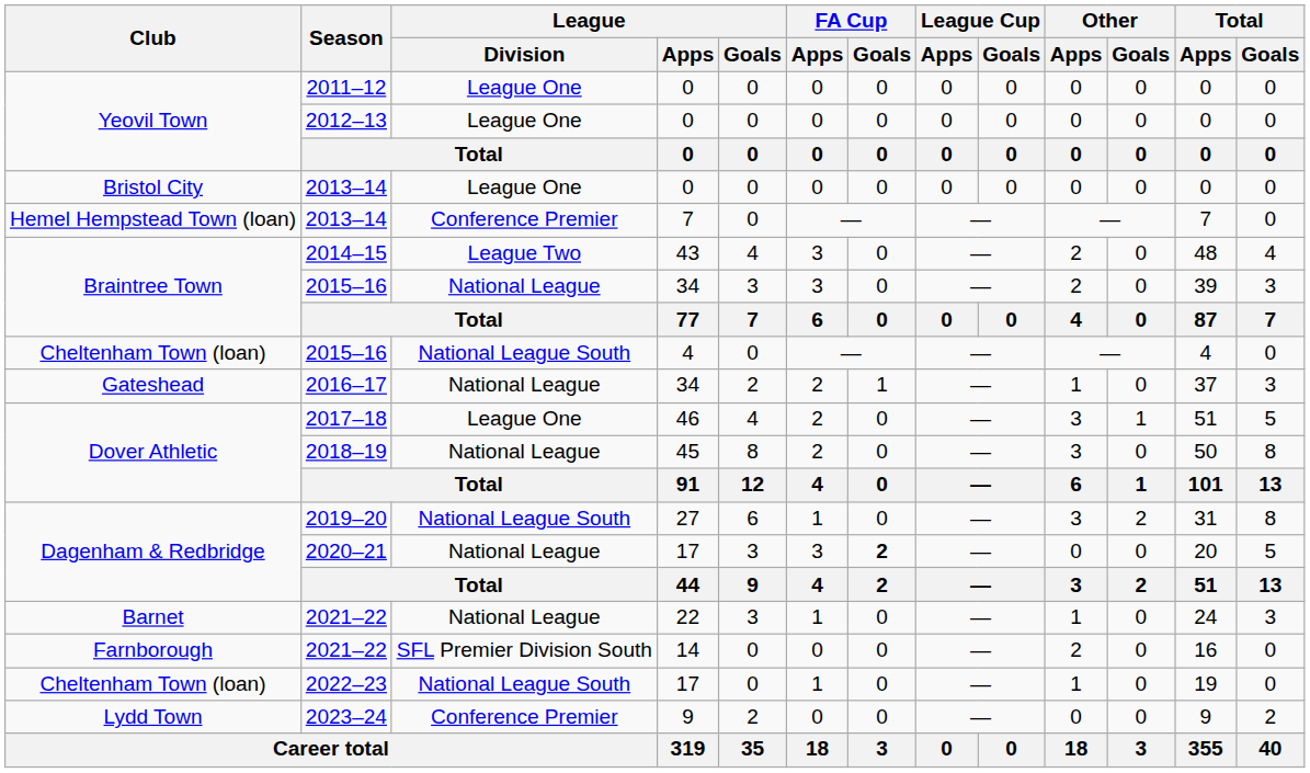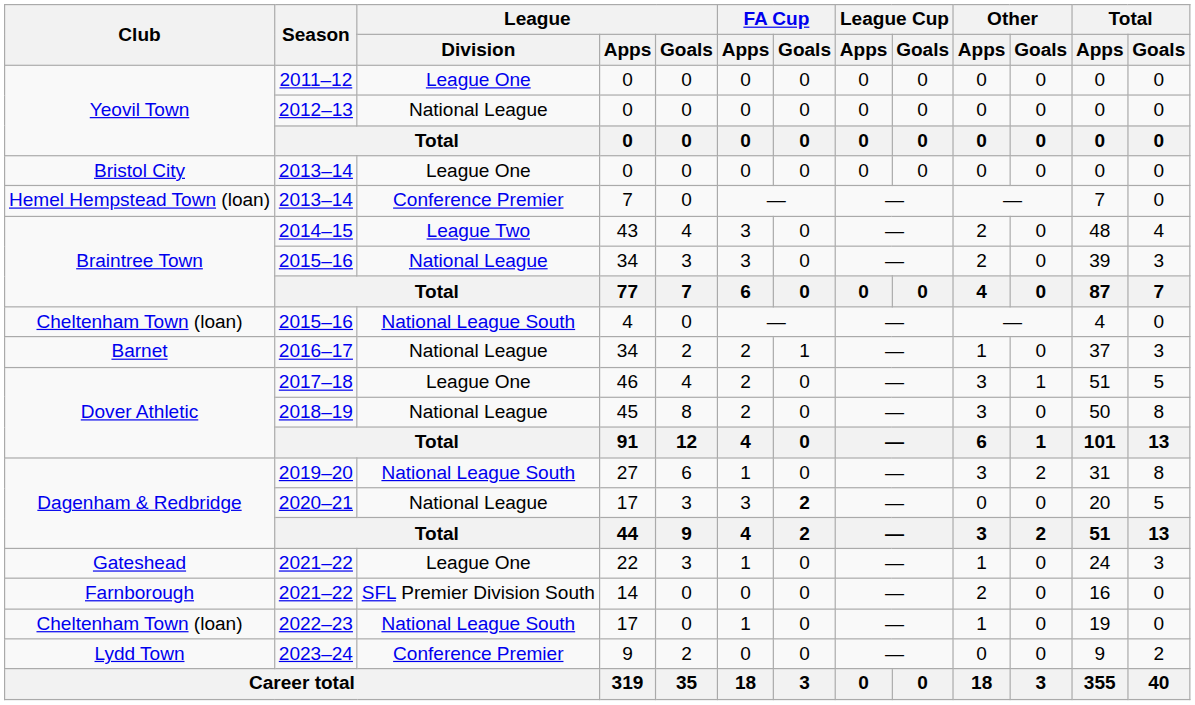 <table class=wikitable style=text-align:center>
 <tr>
 <th rowspan=2>Club</th>
 <th rowspan=2>Season</th>
 <th colspan=3>League</th>
 <th colspan=2><a href='#'>FA Cup</a></th>
 <th colspan=2>League Cup</th>
 <th colspan=2>Other</th>
 <th colspan=2>Total</th>
 </tr>
 <tr>
 <th>Division</th>
 <th>Apps</th>
 <th>Goals</th>
 <th>Apps</th>
 <th>Goals</th>
 <th>Apps</th>
 <th>Goals</th>
 <th>Apps</th>
 <th>Goals</th>
 <th>Apps</th>
 <th>Goals</th>
 </tr>
 <tr>
 <td rowspan=3><a href='#'>Yeovil Town</a></td>
 <td><a href='#'>2011–12</a></td>
 <td><a href='#'>League One</a></td>
 <td>0</td>
 <td>0</td>
 <td>0</td>
 <td>0</td>
 <td>0</td>
 <td>0</td>
 <td>0</td>
 <td>0</td>
 <td>0</td>
 <td>0</td>
 </tr>
 <tr>
 <td><a href='#'>2012–13</a></td>
-<td>League One</td>
+<td>National League</td>
 <td>0</td>
 <td>0</td>
 <td>0</td>
 <td>0</td>
 <td>0</td>
 <td>0</td>
 <td>0</td>
 <td>0</td>
 <td>0</td>
 <td>0</td>
 </tr>
 <tr>
 <th colspan=2>Total</th>
 <th>0</th>
 <th>0</th>
 <th>0</th>
 <th>0</th>
 <th>0</th>
 <th>0</th>
 <th>0</th>
 <th>0</th>
 <th>0</th>
 <th>0</th>
 </tr>
 <tr>
 <td><a href='#'>Bristol City</a></td>
 <td><a href='#'>2013–14</a></td>
 <td>League One</td>
 <td>0</td>
 <td>0</td>
 <td>0</td>
 <td>0</td>
 <td>0</td>
 <td>0</td>
 <td>0</td>
 <td>0</td>
 <td>0</td>
 <td>0</td>
 </tr>
 <tr>
 <td><a href='#'>Hemel Hempstead Town</a> (loan)</td>
 <td><a href='#'>2013–14</a></td>
 <td><a href='#'>Conference Premier</a></td>
 <td>7</td>
 <td>0</td>
 <td colspan=2>—</td>
 <td colspan=2>—</td>
 <td colspan=2>—</td>
 <td>7</td>
 <td>0</td>
 </tr>
 <tr>
 <td rowspan=3><a href='#'>Braintree Town</a></td>
 <td><a href='#'>2014–15</a></td>
 <td><a href='#'>League Two</a></td>
 <td>43</td>
 <td>4</td>
 <td>3</td>
 <td>0</td>
 <td colspan=2>—</td>
 <td>2</td>
 <td>0</td>
 <td>48</td>
 <td>4</td>
 </tr>
 <tr>
 <td><a href='#'>2015–16</a></td>
 <td><a href='#'>National League</a></td>
 <td>34</td>
 <td>3</td>
 <td>3</td>
 <td>0</td>
 <td colspan=2>—</td>
 <td>2</td>
 <td>0</td>
 <td>39</td>
 <td>3</td>
 </tr>
 <tr>
 <th colspan=2>Total</th>
 <th>77</th>
 <th>7</th>
 <th>6</th>
 <th>0</th>
 <th>0</th>
 <th>0</th>
 <th>4</th>
 <th>0</th>
 <th>87</th>
 <th>7</th>
 </tr>
 <tr>
 <td><a href='#'>Cheltenham Town</a> (loan)</td>
 <td><a href='#'>2015–16</a></td>
 <td><a href='#'>National League South</a></td>
 <td>4</td>
 <td>0</td>
 <td colspan=2>—</td>
 <td colspan=2>—</td>
 <td colspan=2>—</td>
 <td>4</td>
 <td>0</td>
 </tr>
 <tr>
-<td><a href='#'>Gateshead</a></td>
+<td rowspan=1><a href='#'>Barnet</a></td>
 <td><a href='#'>2016–17</a></td>
 <td>National League</td>
 <td>34</td>
 <td>2</td>
 <td>2</td>
 <td>1</td>
 <td colspan=2>—</td>
 <td>1</td>
 <td>0</td>
 <td>37</td>
 <td>3</td>
 </tr>
 <tr>
 <td rowspan=3><a href='#'>Dover Athletic</a></td>
 <td><a href='#'>2017–18</a></td>
 <td>League One</td>
 <td>46</td>
 <td>4</td>
 <td>2</td>
 <td>0</td>
 <td colspan=2>—</td>
 <td>3</td>
 <td>1</td>
 <td>51</td>
 <td>5</td>
 </tr>
 <tr>
 <td><a href='#'>2018–19</a></td>
 <td>National League</td>
 <td>45</td>
 <td>8</td>
 <td>2</td>
 <td>0</td>
 <td colspan=2>—</td>
 <td>3</td>
 <td>0</td>
 <td>50</td>
 <td>8</td>
 </tr>
 <tr>
 <th colspan=2>Total</th>
 <th>91</th>
 <th>12</th>
 <th>4</th>
 <th>0</th>
 <th colspan=2>—</th>
 <th>6</th>
 <th>1</th>
 <th>101</th>
 <th>13</th>
 </tr>
 <tr>
 <td rowspan=3><a href='#'>Dagenham & Redbridge</a></td>
 <td><a href='#'>2019–20</a></td>
 <td><a href='#'>National League South</a></td>
 <td>27</td>
 <td>6</td>
 <td>1</td>
 <td>0</td>
 <td colspan=2>—</td>
 <td>3</td>
 <td>2</td>
 <td>31</td>
 <td>8</td>
 </tr>
 <tr>
 <td><a href='#'>2020–21</a></td>
 <td>National League</td>
 <td>17</td>
 <td>3</td>
 <td>3</td>
 <td><strong>2</strong></td>
 <td colspan=2>—</td>
 <td>0</td>
 <td>0</td>
 <td>20</td>
 <td>5</td>
 </tr>
 <tr>
 <th colspan=2>Total</th>
 <th>44</th>
 <th>9</th>
 <th>4</th>
 <th>2</th>
 <th colspan=2>—</th>
 <th>3</th>
 <th>2</th>
 <th>51</th>
 <th>13</th>
 </tr>
 <tr>
-<td rowspan=1><a href='#'>Barnet</a></td>
+<td><a href='#'>Gateshead</a></td>
 <td><a href='#'>2021–22</a></td>
-<td>National League</td>
+<td>League One</td>
 <td>22</td>
 <td>3</td>
 <td>1</td>
 <td>0</td>
 <td colspan=2>—</td>
 <td>1</td>
 <td>0</td>
 <td>24</td>
 <td>3</td>
 </tr>
 <tr>
 <td rowspan=1><a href='#'>Farnborough</a></td>
 <td><a href='#'>2021–22</a></td>
 <td><a href='#'>SFL</a> Premier Division South</td>
 <td>14</td>
 <td>0</td>
 <td>0</td>
 <td>0</td>
 <td colspan=2>—</td>
 <td>2</td>
 <td>0</td>
 <td>16</td>
 <td>0</td>
 </tr>
 <tr>
 <td><a href='#'>Cheltenham Town</a> (loan)</td>
 <td><a href='#'>2022–23</a></td>
 <td><a href='#'>National League South</a></td>
 <td>17</td>
 <td>0</td>
 <td>1</td>
 <td>0</td>
 <td colspan="2">—</td>
 <td>1</td>
 <td>0</td>
 <td>19</td>
 <td>0</td>
 </tr>
 <tr>
 <td><a href='#'>Lydd Town</a></td>
 <td><a href='#'>2023–24</a></td>
 <td><a href='#'>Conference Premier</a></td>
 <td>9</td>
 <td>2</td>
 <td>0</td>
 <td>0</td>
 <td colspan="2">—</td>
 <td>0</td>
 <td>0</td>
 <td>9</td>
 <td>2</td>
 </tr>
 <tr>
 <th colspan=3>Career total</th>
 <th>319</th>
 <th>35</th>
 <th>18</th>
 <th>3</th>
 <th>0</th>
 <th>0</th>
 <th>18</th>
 <th>3</th>
 <th>355</th>
 <th>40</th>
 </tr>
 </table>
